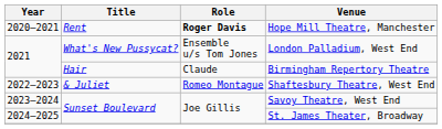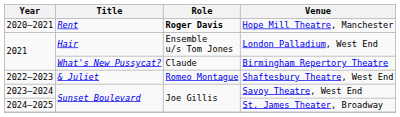 <table class="wikitable sortable" style="font-size:95%">
 <tr>
 <th>Year</th>
 <th>Title</th>
 <th>Role</th>
 <th>Venue</th>
 </tr>
 <tr>
 <td>2020–2021</td>
 <td><em><a href='#'>Rent</a></em></td>
 <td><strong>Roger Davis</strong></td>
 <td><a href='#'>Hope Mill Theatre</a>, Manchester</td>
 </tr>
 <tr>
 <td rowspan=2>2021</td>
-<td><em><a href='#'>What's New Pussycat?</a></em></td>
+<td><a href='#'><em>Hair</em></a></td>
 <td>Ensemble<br>u/s Tom Jones</td>
 <td><a href='#'>London Palladium</a>, West End</td>
 </tr>
 <tr>
-<td><a href='#'><em>Hair</em></a></td>
+<td><em><a href='#'>What's New Pussycat?</a></em></td>
 <td>Claude</td>
 <td><a href='#'>Birmingham Repertory Theatre</a></td>
 </tr>
 <tr>
 <td>2022–2023</td>
 <td><em><a href='#'>& Juliet</a></em></td>
 <td><a href='#'>Romeo Montague</a></td>
 <td><a href='#'>Shaftesbury Theatre</a>, West End</td>
 </tr>
 <tr>
 <td>2023–2024</td>
 <td rowspan=2><em><a href='#'>Sunset Boulevard</a></em></td>
 <td rowspan=2>Joe Gillis</td>
 <td><a href='#'>Savoy Theatre</a>, West End</td>
 </tr>
 <tr>
 <td>2024–2025</td>
 <td><a href='#'>St. James Theater</a>, Broadway</td>
 </tr>
 <tr>
 </tr>
 </table>
